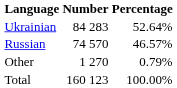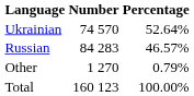 <table class="standard">
 <tr>
 <th>Language</th>
 <th>Number</th>
 <th>Percentage</th>
 </tr>
 <tr>
 <td><a href='#'>Ukrainian</a></td>
-<td align="right">84 283</td>
+<td align="right">74 570</td>
 <td align="right">52.64%</td>
 </tr>
 <tr>
 <td><a href='#'>Russian</a></td>
-<td align="right">74 570</td>
+<td align="right">84 283</td>
 <td align="right">46.57%</td>
 </tr>
 <tr>
 <td>Other</td>
 <td align="right">1 270</td>
 <td align="right">0.79%</td>
 </tr>
 <tr>
 <td>Total</td>
 <td align="right">160 123</td>
 <td align="right">100.00%</td>
 </tr>
 </table>
